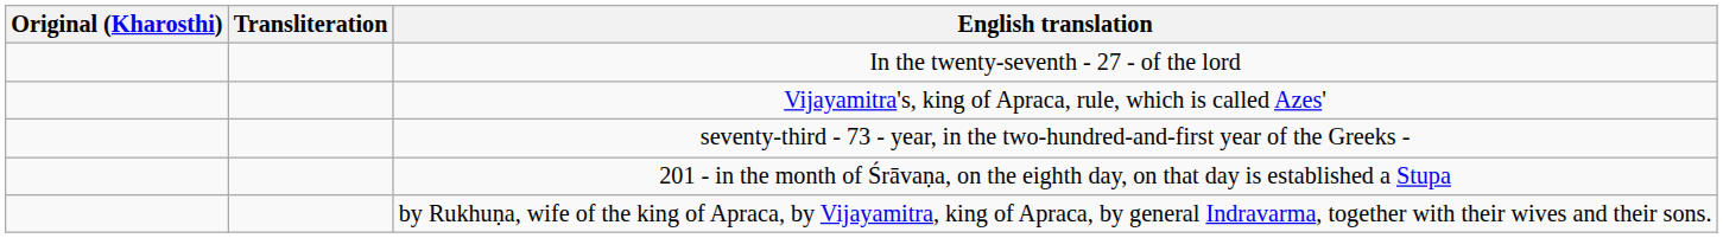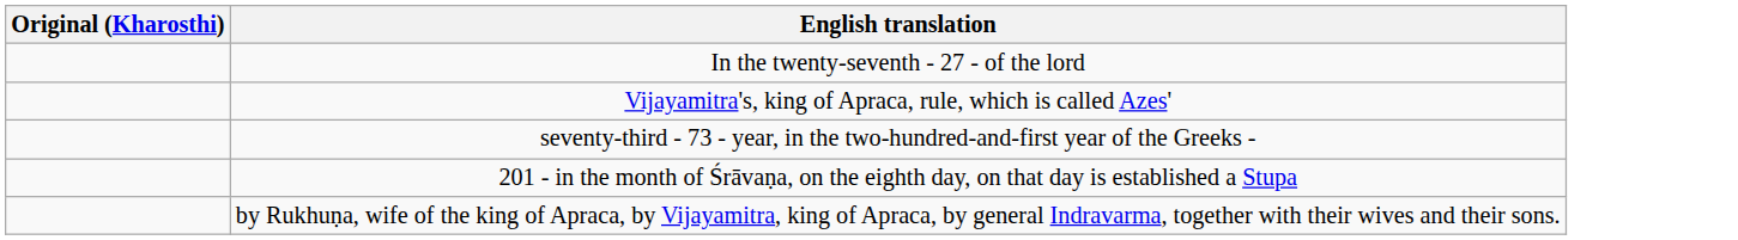 <table class ="wikitable" style="text-align:center">
 <tr>
 <th>Original (<a href='#'>Kharosthi</a>)</th>
-<th>Transliteration</th>
 <th>English translation</th>
 </tr>
 <tr>
-<td></td>
 <td></td>
 <td>In the twenty-seventh - 27 - of the lord</td>
 </tr>
 <tr>
 <td></td>
-<td></td>
 <td><a href='#'>Vijayamitra</a>'s, king of Apraca, rule, which is called <a href='#'>Azes</a>'</td>
 </tr>
 <tr>
-<td></td>
 <td></td>
 <td>seventy-third - 73 - year, in the two-hundred-and-first year of the Greeks -</td>
 </tr>
 <tr>
 <td></td>
-<td></td>
 <td>201 - in the month of Śrāvaṇa, on the eighth day, on that day is established a <a href='#'>Stupa</a></td>
 </tr>
 <tr>
 <td></td>
-<td></td>
 <td>by Rukhuṇa, wife of the king of Apraca, by <a href='#'>Vijayamitra</a>, king of Apraca, by general <a href='#'>Indravarma</a>, together with their wives and their sons.</td>
 </tr>
 </table>
